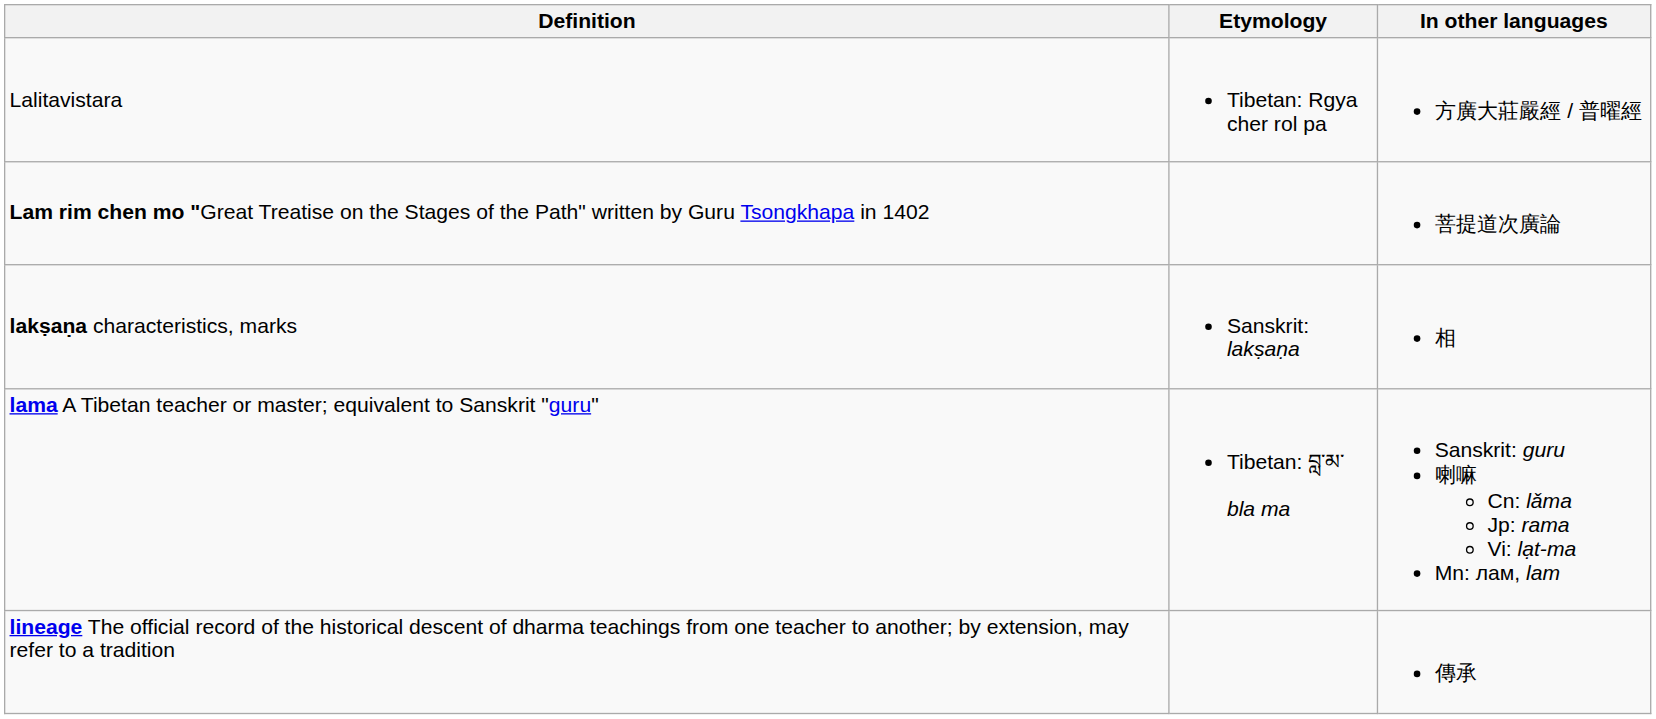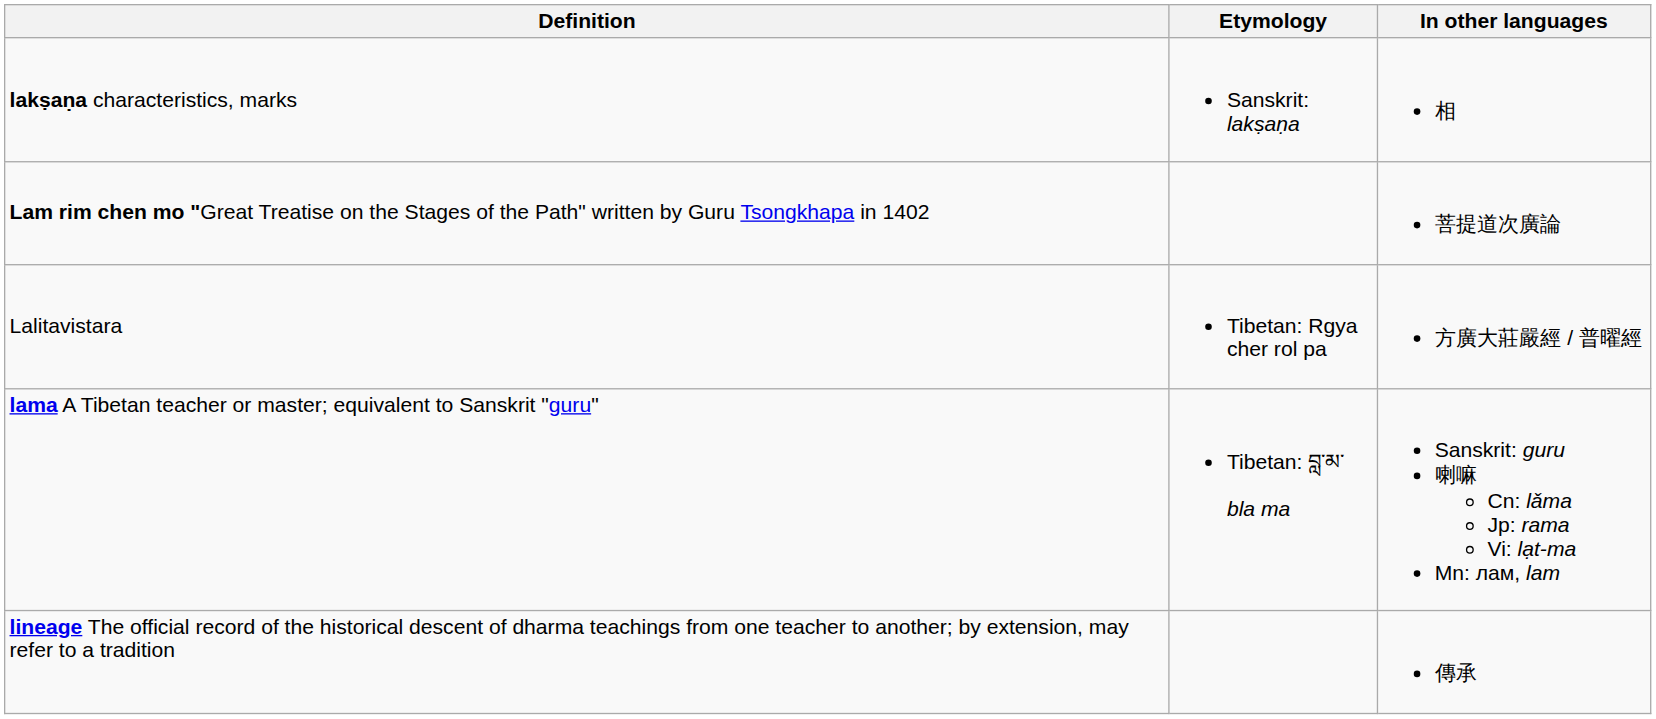 <table class="wikitable" border="1" style="border-collapse: collapse;">
 <tr>
 <th>Definition</th>
 <th>Etymology</th>
 <th>In other languages</th>
 </tr>
 <tr>
-<td>Lalitavistara</td>
-<td><br><ul><li>Tibetan: Rgya cher rol pa</li></ul></td>
-<td><br><ul><li>方廣大莊嚴經 / 普曜經</li></ul></td>
+<td><strong>lakṣaṇa</strong> characteristics, marks</td>
+<td><br><ul><li>Sanskrit: <em>lakṣaṇa</em></li></ul></td>
+<td><br><ul><li>相</li></ul></td>
 </tr>
 <tr>
 <td><strong>Lam rim chen mo "</strong>Great Treatise on the Stages of the Path" written by Guru <a href='#'>Tsongkhapa</a> in 1402</td>
 <td></td>
 <td><br><ul><li>菩提道次廣論</li></ul></td>
 </tr>
 <tr>
-<td><strong>lakṣaṇa</strong> characteristics, marks</td>
-<td><br><ul><li>Sanskrit: <em>lakṣaṇa</em></li></ul></td>
-<td><br><ul><li>相</li></ul></td>
+<td>Lalitavistara</td>
+<td><br><ul><li>Tibetan: Rgya cher rol pa</li></ul></td>
+<td><br><ul><li>方廣大莊嚴經 / 普曜經</li></ul></td>
 </tr>
 <tr valign=top style="width:450px">
 <td><strong><a href='#'>lama</a></strong> A Tibetan teacher or master; equivalent to Sanskrit "<a href='#'>guru</a>"</td>
 <td style="width:150px"><br><ul><li>Tibetan: བླ་མ་ <em>bla ma</em></li></ul></td>
 <td style="width:200px"><br><ul><li>Sanskrit: <em>guru</em></li><li>喇嘛<ul><li>Cn: <em>lǎma</em></li><li>Jp: <em>rama</em></li><li>Vi: <em>lạt-ma</em></li></ul></li><li>Mn: лам, <em>lam</em></li></ul></td>
 </tr>
 <tr valign=top>
 <td><strong><a href='#'>lineage</a></strong> The official record of the historical descent of dharma teachings from one teacher to another; by extension, may refer to a tradition</td>
 <td></td>
 <td style="width:200px"><br><ul><li>傳承</li></ul></td>
 </tr>
 </table>
